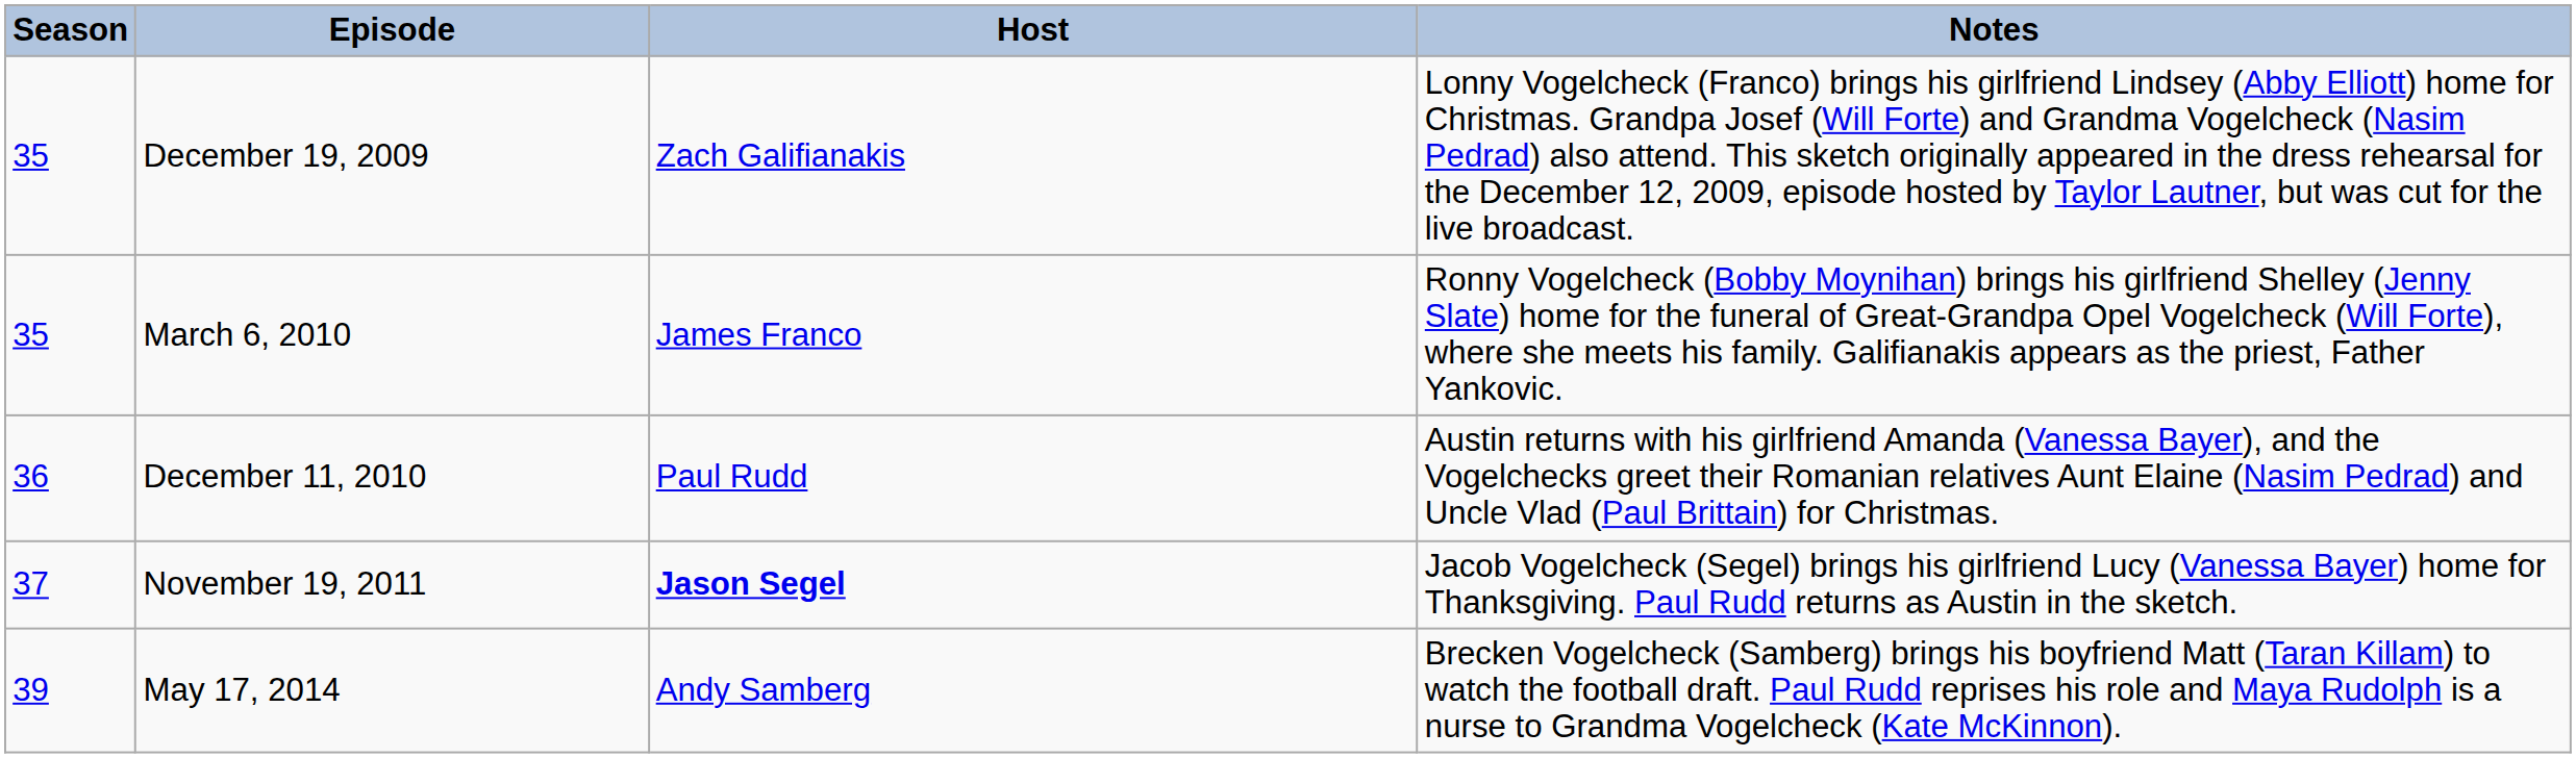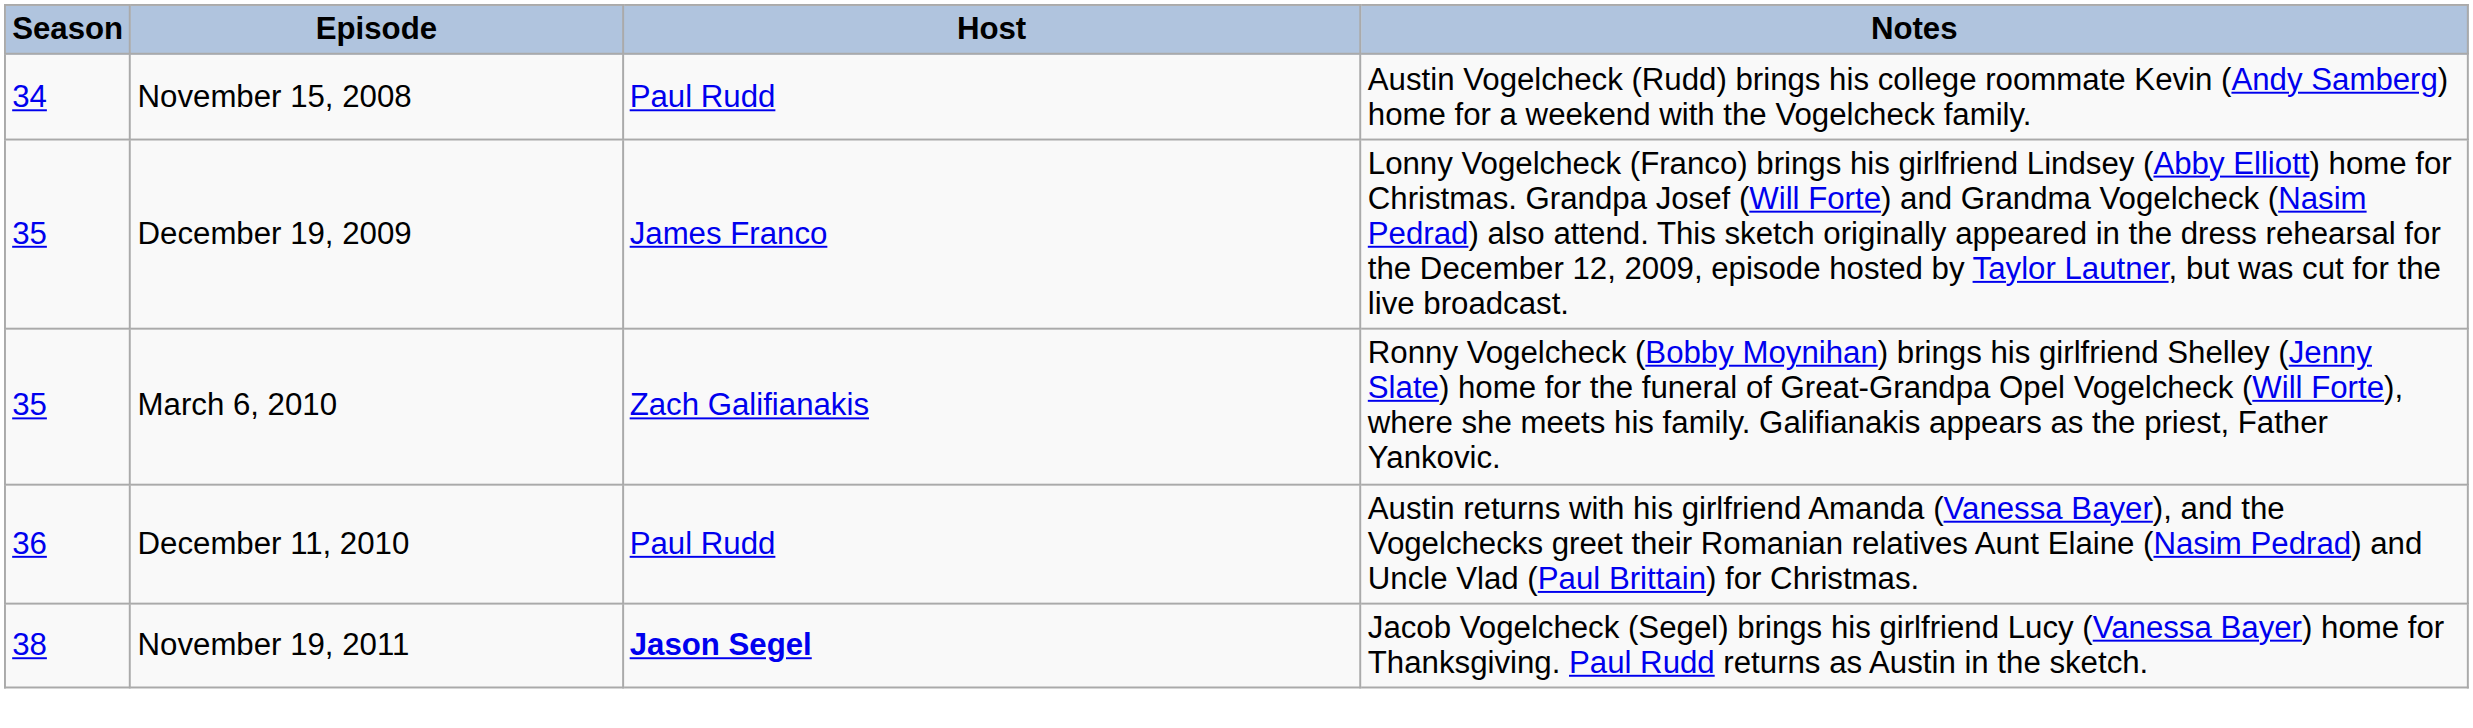 <table class="wikitable" style="width:100%;">
 <tr>
 <th style="background:#b0c4de; width:5%;">Season</th>
 <th style="background:#b0c4de; width:20%;">Episode</th>
 <th style="background:#b0c4de; width:30%;">Host</th>
 <th style="background:#b0c4de; width:45%;">Notes</th>
 </tr>
 <tr>
+<td><a href='#'>34</a></td>
+<td>November 15, 2008</td>
+<td><a href='#'>Paul Rudd</a></td>
+<td>Austin Vogelcheck (Rudd) brings his college roommate Kevin (<a href='#'>Andy Samberg</a>) home for a weekend with the Vogelcheck family.</td>
+</tr>
+<tr>
 <td><a href='#'>35</a></td>
 <td>December 19, 2009</td>
-<td><a href='#'>Zach Galifianakis</a></td>
+<td><a href='#'>James Franco</a></td>
 <td> Lonny Vogelcheck (Franco) brings his girlfriend Lindsey (<a href='#'>Abby Elliott</a>) home for Christmas. Grandpa Josef (<a href='#'>Will Forte</a>) and Grandma Vogelcheck (<a href='#'>Nasim Pedrad</a>) also attend. This sketch originally appeared in the dress rehearsal for the December 12, 2009, episode hosted by <a href='#'>Taylor Lautner</a>, but was cut for the live broadcast.</td>
 </tr>
 <tr>
 <td><a href='#'>35</a></td>
 <td>March 6, 2010</td>
-<td><a href='#'>James Franco</a></td>
+<td><a href='#'>Zach Galifianakis</a></td>
 <td>Ronny Vogelcheck (<a href='#'>Bobby Moynihan</a>) brings his girlfriend Shelley (<a href='#'>Jenny Slate</a>) home for the funeral of Great-Grandpa Opel Vogelcheck (<a href='#'>Will Forte</a>), where she meets his family. Galifianakis appears as the priest, Father Yankovic.</td>
 </tr>
 <tr>
 <td><a href='#'>36</a></td>
 <td>December 11, 2010</td>
 <td><a href='#'>Paul Rudd</a></td>
 <td>Austin returns with his girlfriend Amanda (<a href='#'>Vanessa Bayer</a>), and the Vogelchecks greet their Romanian relatives Aunt Elaine (<a href='#'>Nasim Pedrad</a>) and Uncle Vlad (<a href='#'>Paul Brittain</a>) for Christmas.</td>
 </tr>
 <tr>
-<td><a href='#'>37</a></td>
+<td><a href='#'>38</a></td>
 <td>November 19, 2011</td>
 <td><strong><a href='#'>Jason Segel</a></strong></td>
 <td>Jacob Vogelcheck (Segel) brings his girlfriend Lucy (<a href='#'>Vanessa Bayer</a>) home for Thanksgiving. <a href='#'>Paul Rudd</a> returns as Austin in the sketch.</td>
 </tr>
-<tr>
-<td><a href='#'>39</a></td>
-<td>May 17, 2014</td>
-<td><a href='#'>Andy Samberg</a></td>
-<td>Brecken Vogelcheck (Samberg) brings his boyfriend Matt (<a href='#'>Taran Killam</a>) to watch the football draft. <a href='#'>Paul Rudd</a> reprises his role and <a href='#'>Maya Rudolph</a> is a nurse to Grandma Vogelcheck (<a href='#'>Kate McKinnon</a>).</td>
-</tr>
 </table>
